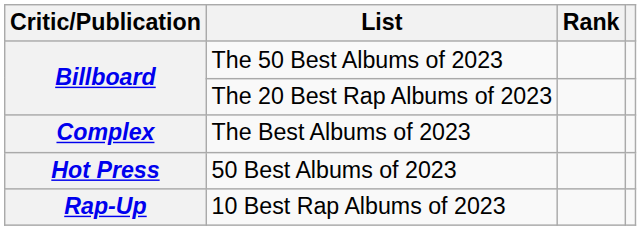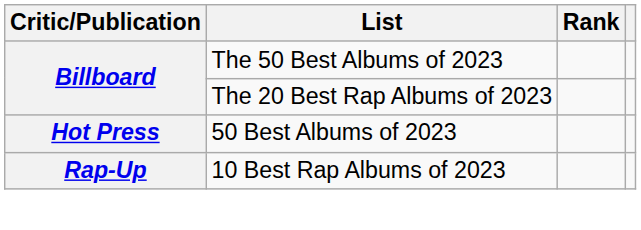 <table class="wikitable sortable plainrowheaders" style="border:none; margin:0;">
 <tr>
 <th scope="col">Critic/Publication</th>
 <th scope="col" class="unsortable">List</th>
 <th scope="col" data-sort-type="number">Rank</th>
 <th scope="col" class="unsortable"></th>
 </tr>
 <tr>
 <th scope="row" rowspan="2"><em><a href='#'>Billboard</a></em></th>
 <td>The 50 Best Albums of 2023</td>
 <td></td>
 <td></td>
 </tr>
 <tr>
 <td>The 20 Best Rap Albums of 2023</td>
 <td></td>
 <td></td>
 </tr>
 <tr>
-<th scope="row"><em><a href='#'>Complex</a></em></th>
-<td>The Best Albums of 2023</td>
-<td></td>
-<td></td>
-</tr>
-<tr>
 <th scope="row"><em><a href='#'>Hot Press</a></em></th>
 <td>50 Best Albums of 2023</td>
 <td></td>
 <td></td>
 </tr>
 <tr>
 <th scope="row"><em><a href='#'>Rap-Up</a></em></th>
 <td>10 Best Rap Albums of 2023</td>
 <td></td>
 <td></td>
 </tr>
 </table>
